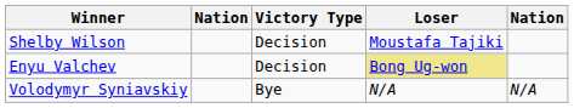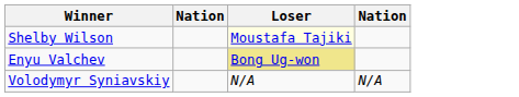 <table class="wikitable sortable" style="text-align:left;">
 <tr>
 <th>Winner</th>
 <th>Nation</th>
-<th>Victory Type</th>
 <th>Loser</th>
 <th>Nation</th>
 </tr>
 <tr>
 <td><a href='#'>Shelby Wilson</a></td>
 <td></td>
-<td>Decision</td>
-<td><a href='#'>Moustafa Tajiki</a></td>
+<td style="background: lightyellow;"><a href='#'>Moustafa Tajiki</a></td>
 <td></td>
 </tr>
 <tr>
 <td><a href='#'>Enyu Valchev</a></td>
 <td></td>
-<td>Decision</td>
 <td style="background: khaki;"><a href='#'>Bong Ug-won</a></td>
 <td></td>
 </tr>
 <tr>
 <td><a href='#'>Volodymyr Syniavskiy</a></td>
 <td></td>
-<td>Bye</td>
 <td><em>N/A</em></td>
 <td><em>N/A</em></td>
 </tr>
 </table>
